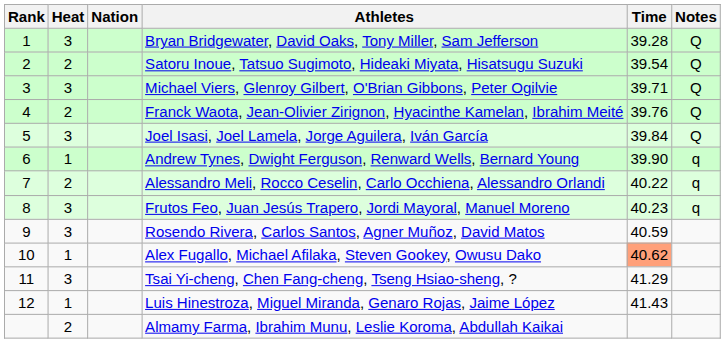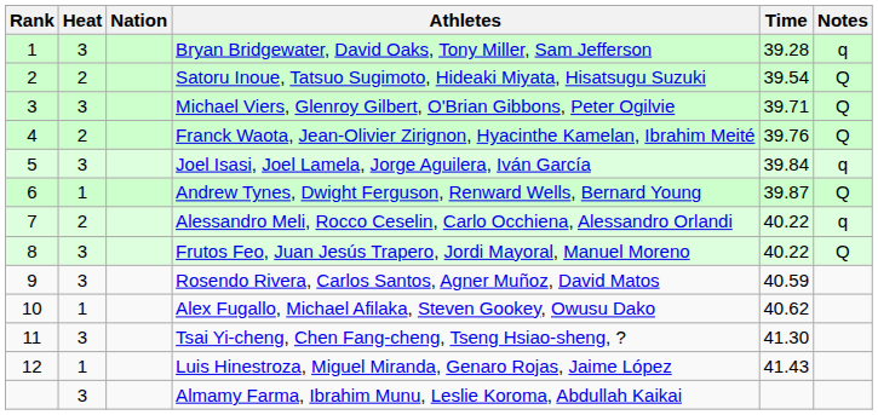 <table class="wikitable sortable" style="text-align:center;font-size:95%">
 <tr>
 <th>Rank</th>
 <th>Heat</th>
 <th>Nation</th>
 <th>Athletes</th>
 <th>Time</th>
 <th>Notes</th>
 </tr>
 <tr bgcolor=ccffcc>
 <td>1</td>
 <td>3</td>
 <td align=left></td>
 <td align=left><a href='#'>Bryan Bridgewater</a>, <a href='#'>David Oaks</a>, <a href='#'>Tony Miller</a>, <a href='#'>Sam Jefferson</a></td>
 <td>39.28</td>
-<td>Q</td>
+<td>q</td>
 </tr>
 <tr bgcolor=ccffcc>
 <td>2</td>
 <td>2</td>
 <td align=left></td>
 <td align=left><a href='#'>Satoru Inoue</a>, <a href='#'>Tatsuo Sugimoto</a>, <a href='#'>Hideaki Miyata</a>, <a href='#'>Hisatsugu Suzuki</a></td>
 <td>39.54</td>
 <td>Q</td>
 </tr>
 <tr bgcolor=ccffcc>
 <td>3</td>
 <td>3</td>
 <td align=left></td>
 <td align=left><a href='#'>Michael Viers</a>, <a href='#'>Glenroy Gilbert</a>, <a href='#'>O'Brian Gibbons</a>, <a href='#'>Peter Ogilvie</a></td>
 <td>39.71</td>
 <td>Q</td>
 </tr>
 <tr bgcolor=ccffcc>
 <td>4</td>
 <td>2</td>
 <td align=left></td>
 <td align=left><a href='#'>Franck Waota</a>, <a href='#'>Jean-Olivier Zirignon</a>, <a href='#'>Hyacinthe Kamelan</a>, <a href='#'>Ibrahim Meité</a></td>
 <td>39.76</td>
 <td>Q</td>
 </tr>
 <tr bgcolor=ddffdd>
 <td>5</td>
 <td>3</td>
 <td align=left></td>
 <td align=left><a href='#'>Joel Isasi</a>, <a href='#'>Joel Lamela</a>, <a href='#'>Jorge Aguilera</a>, <a href='#'>Iván García</a></td>
 <td>39.84</td>
-<td>Q</td>
+<td>q</td>
 </tr>
 <tr bgcolor=ccffcc>
 <td>6</td>
 <td>1</td>
 <td align=left></td>
 <td align=left><a href='#'>Andrew Tynes</a>, <a href='#'>Dwight Ferguson</a>, <a href='#'>Renward Wells</a>, <a href='#'>Bernard Young</a></td>
-<td>39.90</td>
-<td>q</td>
+<td>39.87</td>
+<td>Q</td>
 </tr>
 <tr bgcolor=ddffdd>
 <td>7</td>
 <td>2</td>
 <td align=left></td>
 <td align=left><a href='#'>Alessandro Meli</a>, <a href='#'>Rocco Ceselin</a>, <a href='#'>Carlo Occhiena</a>, <a href='#'>Alessandro Orlandi</a></td>
 <td>40.22</td>
 <td>q</td>
 </tr>
 <tr bgcolor=ddffdd>
 <td>8</td>
 <td>3</td>
 <td align=left></td>
 <td align=left><a href='#'>Frutos Feo</a>, <a href='#'>Juan Jesús Trapero</a>, <a href='#'>Jordi Mayoral</a>, <a href='#'>Manuel Moreno</a></td>
-<td>40.23</td>
-<td>q</td>
+<td>40.22</td>
+<td>Q</td>
 </tr>
 <tr>
 <td>9</td>
 <td>3</td>
 <td align=left></td>
 <td align=left><a href='#'>Rosendo Rivera</a>, <a href='#'>Carlos Santos</a>, <a href='#'>Agner Muñoz</a>, <a href='#'>David Matos</a></td>
 <td>40.59</td>
 <td></td>
 </tr>
 <tr>
 <td>10</td>
 <td>1</td>
 <td align=left></td>
 <td align=left><a href='#'>Alex Fugallo</a>, <a href='#'>Michael Afilaka</a>, <a href='#'>Steven Gookey</a>, <a href='#'>Owusu Dako</a></td>
-<td style="background: lightsalmon;">40.62</td>
+<td>40.62</td>
 <td></td>
 </tr>
 <tr>
 <td>11</td>
 <td>3</td>
 <td align=left></td>
 <td align=left><a href='#'>Tsai Yi-cheng</a>, <a href='#'>Chen Fang-cheng</a>, <a href='#'>Tseng Hsiao-sheng</a>, ?</td>
-<td>41.29</td>
+<td>41.30</td>
 <td></td>
 </tr>
 <tr>
 <td>12</td>
 <td>1</td>
 <td align=left></td>
 <td align=left><a href='#'>Luis Hinestroza</a>, <a href='#'>Miguel Miranda</a>, <a href='#'>Genaro Rojas</a>, <a href='#'>Jaime López</a></td>
 <td>41.43</td>
 <td></td>
 </tr>
 <tr>
 <td></td>
-<td>2</td>
+<td>3</td>
 <td align=left></td>
 <td align=left><a href='#'>Almamy Farma</a>, <a href='#'>Ibrahim Munu</a>, <a href='#'>Leslie Koroma</a>, <a href='#'>Abdullah Kaikai</a></td>
 <td></td>
 <td></td>
 </tr>
 </table>
